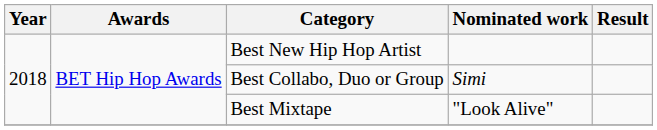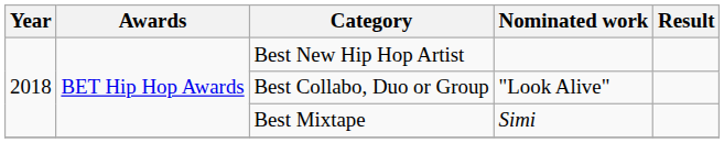 <table class="wikitable">
 <tr>
 <th scope="col">Year</th>
 <th scope="col">Awards</th>
 <th>Category</th>
 <th scope="col">Nominated work</th>
 <th scope="col">Result</th>
 </tr>
 <tr>
 <td rowspan="3">2018</td>
 <td rowspan="3"><a href='#'>BET Hip Hop Awards</a></td>
 <td>Best New Hip Hop Artist</td>
 <td></td>
 <td></td>
 </tr>
 <tr>
 <td>Best Collabo, Duo or Group</td>
-<td><em>Simi</em></td>
+<td>"Look Alive" </td>
 <td></td>
 </tr>
 <tr>
 <td>Best Mixtape</td>
-<td>"Look Alive" </td>
+<td><em>Simi</em></td>
 <td></td>
 </tr>
 <tr>
 </tr>
 </table>
